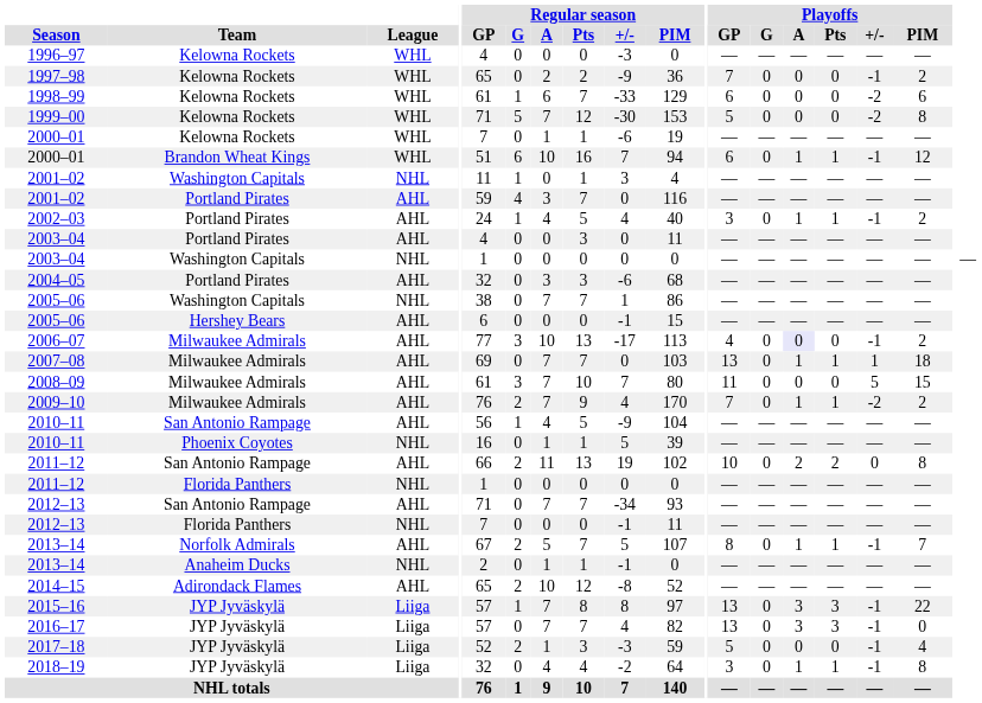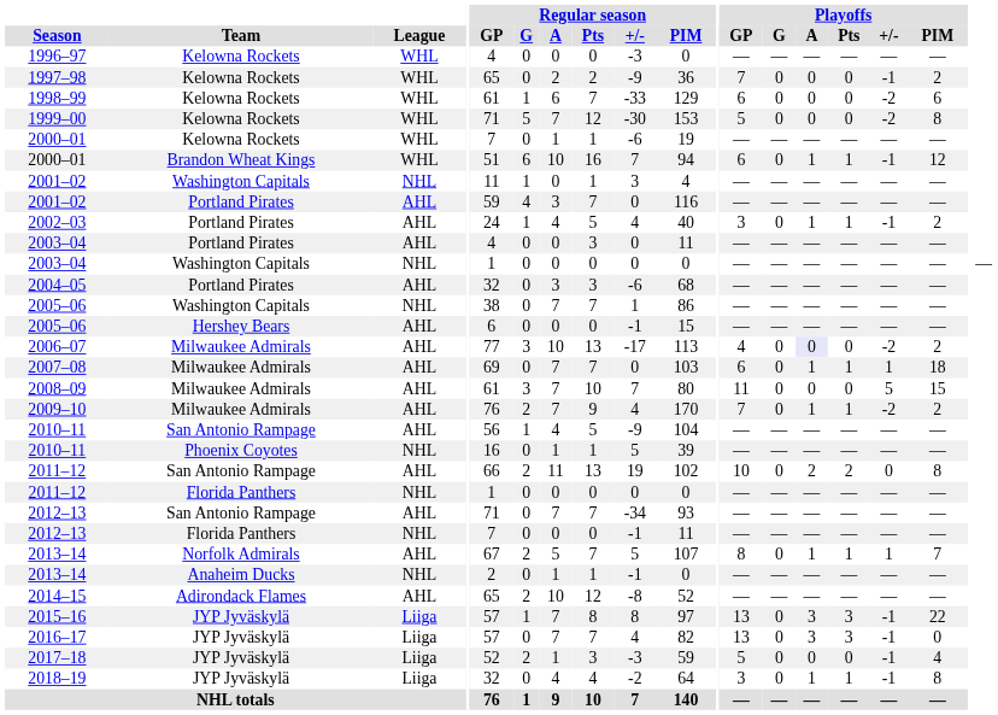 <table border="0" cellpadding="1" cellspacing="0" style="text-align:center; width:60em">
 <tr bgcolor="#e0e0e0">
 <th colspan="3" bgcolor="#ffffff"></th>
 <th rowspan="99" bgcolor="#ffffff"></th>
 <th colspan="6"><a href='#'>Regular season</a></th>
 <th rowspan="99" bgcolor="#ffffff"></th>
 <th colspan="6"><a href='#'>Playoffs</a></th>
 </tr>
 <tr bgcolor="#e0e0e0">
 <th><a href='#'>Season</a></th>
 <th>Team</th>
 <th>League</th>
 <th>GP</th>
 <th><a href='#'>G</a></th>
 <th><a href='#'>A</a></th>
 <th><a href='#'>Pts</a></th>
 <th><a href='#'>+/-</a></th>
 <th><a href='#'>PIM</a></th>
 <th>GP</th>
 <th>G</th>
 <th>A</th>
 <th>Pts</th>
 <th>+/-</th>
 <th>PIM</th>
 </tr>
 <tr ALIGN="center">
 <td><a href='#'>1996–97</a></td>
 <td><a href='#'>Kelowna Rockets</a></td>
 <td><a href='#'>WHL</a></td>
 <td>4</td>
 <td>0</td>
 <td>0</td>
 <td>0</td>
 <td>-3</td>
 <td>0</td>
 <td>—</td>
 <td>—</td>
 <td>—</td>
 <td>—</td>
 <td>—</td>
 <td>—</td>
 </tr>
 <tr ALIGN="center" bgcolor="#f0f0f0">
 <td><a href='#'>1997–98</a></td>
 <td>Kelowna Rockets</td>
 <td>WHL</td>
 <td>65</td>
 <td>0</td>
 <td>2</td>
 <td>2</td>
 <td>-9</td>
 <td>36</td>
 <td>7</td>
 <td>0</td>
 <td>0</td>
 <td>0</td>
 <td>-1</td>
 <td>2</td>
 </tr>
 <tr ALIGN="center">
 <td><a href='#'>1998–99</a></td>
 <td>Kelowna Rockets</td>
 <td>WHL</td>
 <td>61</td>
 <td>1</td>
 <td>6</td>
 <td>7</td>
 <td>-33</td>
 <td>129</td>
 <td>6</td>
 <td>0</td>
 <td>0</td>
 <td>0</td>
 <td>-2</td>
 <td>6</td>
 </tr>
 <tr ALIGN="center" bgcolor="#f0f0f0">
 <td><a href='#'>1999–00</a></td>
 <td>Kelowna Rockets</td>
 <td>WHL</td>
 <td>71</td>
 <td>5</td>
 <td>7</td>
 <td>12</td>
 <td>-30</td>
 <td>153</td>
 <td>5</td>
 <td>0</td>
 <td>0</td>
 <td>0</td>
 <td>-2</td>
 <td>8</td>
 </tr>
 <tr ALIGN="center">
 <td><a href='#'>2000–01</a></td>
 <td>Kelowna Rockets</td>
 <td>WHL</td>
 <td>7</td>
 <td>0</td>
 <td>1</td>
 <td>1</td>
 <td>-6</td>
 <td>19</td>
 <td>—</td>
 <td>—</td>
 <td>—</td>
 <td>—</td>
 <td>—</td>
 <td>—</td>
 </tr>
 <tr ALIGN="center"  bgcolor="#f0f0f0">
 <td>2000–01</td>
 <td><a href='#'>Brandon Wheat Kings</a></td>
 <td>WHL</td>
 <td>51</td>
 <td>6</td>
 <td>10</td>
 <td>16</td>
 <td>7</td>
 <td>94</td>
 <td>6</td>
 <td>0</td>
 <td>1</td>
 <td>1</td>
 <td>-1</td>
 <td>12</td>
 </tr>
 <tr ALIGN="center">
 <td><a href='#'>2001–02</a></td>
 <td><a href='#'>Washington Capitals</a></td>
 <td><a href='#'>NHL</a></td>
 <td>11</td>
 <td>1</td>
 <td>0</td>
 <td>1</td>
 <td>3</td>
 <td>4</td>
 <td>—</td>
 <td>—</td>
 <td>—</td>
 <td>—</td>
 <td>—</td>
 <td>—</td>
 </tr>
 <tr ALIGN="center" bgcolor="#f0f0f0">
 <td><a href='#'>2001–02</a></td>
 <td><a href='#'>Portland Pirates</a></td>
 <td><a href='#'>AHL</a></td>
 <td>59</td>
 <td>4</td>
 <td>3</td>
 <td>7</td>
 <td>0</td>
 <td>116</td>
 <td>—</td>
 <td>—</td>
 <td>—</td>
 <td>—</td>
 <td>—</td>
 <td>—</td>
 </tr>
 <tr ALIGN="center">
 <td><a href='#'>2002–03</a></td>
 <td>Portland Pirates</td>
 <td>AHL</td>
 <td>24</td>
 <td>1</td>
 <td>4</td>
 <td>5</td>
 <td>4</td>
 <td>40</td>
 <td>3</td>
 <td>0</td>
 <td>1</td>
 <td>1</td>
 <td>-1</td>
 <td>2</td>
 </tr>
 <tr ALIGN="center" bgcolor="#f0f0f0">
 <td><a href='#'>2003–04</a></td>
 <td>Portland Pirates</td>
 <td>AHL</td>
 <td>4</td>
 <td>0</td>
 <td>0</td>
 <td>3</td>
 <td>0</td>
 <td>11</td>
 <td>—</td>
 <td>—</td>
 <td>—</td>
 <td>—</td>
 <td>—</td>
 <td>—</td>
 </tr>
 <tr ALIGN="center">
 <td><a href='#'>2003–04</a></td>
 <td>Washington Capitals</td>
 <td>NHL</td>
 <td>1</td>
 <td>0</td>
 <td>0</td>
 <td>0</td>
 <td>0</td>
 <td>0</td>
 <td>—</td>
 <td>—</td>
 <td>—</td>
 <td>—</td>
 <td>—</td>
 <td>—</td>
 <td>—</td>
 </tr>
 <tr ALIGN="center"  bgcolor="#f0f0f0">
 <td><a href='#'>2004–05</a></td>
 <td>Portland Pirates</td>
 <td>AHL</td>
 <td>32</td>
 <td>0</td>
 <td>3</td>
 <td>3</td>
 <td>-6</td>
 <td>68</td>
 <td>—</td>
 <td>—</td>
 <td>—</td>
 <td>—</td>
 <td>—</td>
 <td>—</td>
 </tr>
 <tr ALIGN="center">
 <td><a href='#'>2005–06</a></td>
 <td>Washington Capitals</td>
 <td>NHL</td>
 <td>38</td>
 <td>0</td>
 <td>7</td>
 <td>7</td>
 <td>1</td>
 <td>86</td>
 <td>—</td>
 <td>—</td>
 <td>—</td>
 <td>—</td>
 <td>—</td>
 <td>—</td>
 </tr>
 <tr ALIGN="center" bgcolor="#f0f0f0">
 <td><a href='#'>2005–06</a></td>
 <td><a href='#'>Hershey Bears</a></td>
 <td>AHL</td>
 <td>6</td>
 <td>0</td>
 <td>0</td>
 <td>0</td>
 <td>-1</td>
 <td>15</td>
 <td>—</td>
 <td>—</td>
 <td>—</td>
 <td>—</td>
 <td>—</td>
 <td>—</td>
 </tr>
 <tr ALIGN="center">
 <td><a href='#'>2006–07</a></td>
 <td><a href='#'>Milwaukee Admirals</a></td>
 <td>AHL</td>
 <td>77</td>
 <td>3</td>
 <td>10</td>
 <td>13</td>
 <td>-17</td>
 <td>113</td>
 <td>4</td>
 <td>0</td>
 <td style="background: lavender;">0</td>
 <td>0</td>
-<td>-1</td>
+<td>-2</td>
 <td>2</td>
 </tr>
 <tr ALIGN="center" bgcolor="#f0f0f0">
 <td><a href='#'>2007–08</a></td>
 <td>Milwaukee Admirals</td>
 <td>AHL</td>
 <td>69</td>
 <td>0</td>
 <td>7</td>
 <td>7</td>
 <td>0</td>
 <td>103</td>
-<td>13</td>
+<td>6</td>
 <td>0</td>
 <td>1</td>
 <td>1</td>
 <td>1</td>
 <td>18</td>
 </tr>
 <tr ALIGN="center">
 <td><a href='#'>2008–09</a></td>
 <td>Milwaukee Admirals</td>
 <td>AHL</td>
 <td>61</td>
 <td>3</td>
 <td>7</td>
 <td>10</td>
 <td>7</td>
 <td>80</td>
 <td>11</td>
 <td>0</td>
 <td>0</td>
 <td>0</td>
 <td>5</td>
 <td>15</td>
 </tr>
 <tr ALIGN="center" bgcolor="#f0f0f0">
 <td><a href='#'>2009–10</a></td>
 <td>Milwaukee Admirals</td>
 <td>AHL</td>
 <td>76</td>
 <td>2</td>
 <td>7</td>
 <td>9</td>
 <td>4</td>
 <td>170</td>
 <td>7</td>
 <td>0</td>
 <td>1</td>
 <td>1</td>
 <td>-2</td>
 <td>2</td>
 </tr>
 <tr ALIGN="center">
 <td><a href='#'>2010–11</a></td>
 <td><a href='#'>San Antonio Rampage</a></td>
 <td>AHL</td>
 <td>56</td>
 <td>1</td>
 <td>4</td>
 <td>5</td>
 <td>-9</td>
 <td>104</td>
 <td>—</td>
 <td>—</td>
 <td>—</td>
 <td>—</td>
 <td>—</td>
 <td>—</td>
 </tr>
 <tr ALIGN="center" bgcolor="#f0f0f0">
 <td><a href='#'>2010–11</a></td>
 <td><a href='#'>Phoenix Coyotes</a></td>
 <td>NHL</td>
 <td>16</td>
 <td>0</td>
 <td>1</td>
 <td>1</td>
 <td>5</td>
 <td>39</td>
 <td>—</td>
 <td>—</td>
 <td>—</td>
 <td>—</td>
 <td>—</td>
 <td>—</td>
 </tr>
 <tr ALIGN="center">
 <td><a href='#'>2011–12</a></td>
 <td>San Antonio Rampage</td>
 <td>AHL</td>
 <td>66</td>
 <td>2</td>
 <td>11</td>
 <td>13</td>
 <td>19</td>
 <td>102</td>
 <td>10</td>
 <td>0</td>
 <td>2</td>
 <td>2</td>
 <td>0</td>
 <td>8</td>
 </tr>
 <tr ALIGN="center" bgcolor="#f0f0f0">
 <td><a href='#'>2011–12</a></td>
 <td><a href='#'>Florida Panthers</a></td>
 <td>NHL</td>
 <td>1</td>
 <td>0</td>
 <td>0</td>
 <td>0</td>
 <td>0</td>
 <td>0</td>
 <td>—</td>
 <td>—</td>
 <td>—</td>
 <td>—</td>
 <td>—</td>
 <td>—</td>
 </tr>
 <tr ALIGN="center">
 <td><a href='#'>2012–13</a></td>
 <td>San Antonio Rampage</td>
 <td>AHL</td>
 <td>71</td>
 <td>0</td>
 <td>7</td>
 <td>7</td>
 <td>-34</td>
 <td>93</td>
 <td>—</td>
 <td>—</td>
 <td>—</td>
 <td>—</td>
 <td>—</td>
 <td>—</td>
 </tr>
 <tr ALIGN="center" bgcolor="#f0f0f0">
 <td><a href='#'>2012–13</a></td>
 <td>Florida Panthers</td>
 <td>NHL</td>
 <td>7</td>
 <td>0</td>
 <td>0</td>
 <td>0</td>
 <td>-1</td>
 <td>11</td>
 <td>—</td>
 <td>—</td>
 <td>—</td>
 <td>—</td>
 <td>—</td>
 <td>—</td>
 </tr>
 <tr ALIGN="center">
 <td><a href='#'>2013–14</a></td>
 <td><a href='#'>Norfolk Admirals</a></td>
 <td>AHL</td>
 <td>67</td>
 <td>2</td>
 <td>5</td>
 <td>7</td>
 <td>5</td>
 <td>107</td>
 <td>8</td>
 <td>0</td>
 <td>1</td>
 <td>1</td>
-<td>-1</td>
+<td>1</td>
 <td>7</td>
 </tr>
 <tr ALIGN="center" bgcolor="#f0f0f0">
 <td><a href='#'>2013–14</a></td>
 <td><a href='#'>Anaheim Ducks</a></td>
 <td>NHL</td>
 <td>2</td>
 <td>0</td>
 <td>1</td>
 <td>1</td>
 <td>-1</td>
 <td>0</td>
 <td>—</td>
 <td>—</td>
 <td>—</td>
 <td>—</td>
 <td>—</td>
 <td>—</td>
 </tr>
 <tr ALIGN="center">
 <td><a href='#'>2014–15</a></td>
 <td><a href='#'>Adirondack Flames</a></td>
 <td>AHL</td>
 <td>65</td>
 <td>2</td>
 <td>10</td>
 <td>12</td>
 <td>-8</td>
 <td>52</td>
 <td>—</td>
 <td>—</td>
 <td>—</td>
 <td>—</td>
 <td>—</td>
 <td>—</td>
 </tr>
 <tr ALIGN="center" bgcolor="#f0f0f0">
 <td><a href='#'>2015–16</a></td>
 <td><a href='#'>JYP Jyväskylä</a></td>
 <td><a href='#'>Liiga</a></td>
 <td>57</td>
 <td>1</td>
 <td>7</td>
 <td>8</td>
 <td>8</td>
 <td>97</td>
 <td>13</td>
 <td>0</td>
 <td>3</td>
 <td>3</td>
 <td>-1</td>
 <td>22</td>
 </tr>
 <tr ALIGN="center">
 <td><a href='#'>2016–17</a></td>
 <td>JYP Jyväskylä</td>
 <td>Liiga</td>
 <td>57</td>
 <td>0</td>
 <td>7</td>
 <td>7</td>
 <td>4</td>
 <td>82</td>
 <td>13</td>
 <td>0</td>
 <td>3</td>
 <td>3</td>
 <td>-1</td>
 <td>0</td>
 </tr>
 <tr ALIGN="center" bgcolor="#f0f0f0">
 <td><a href='#'>2017–18</a></td>
 <td>JYP Jyväskylä</td>
 <td>Liiga</td>
 <td>52</td>
 <td>2</td>
 <td>1</td>
 <td>3</td>
 <td>-3</td>
 <td>59</td>
 <td>5</td>
 <td>0</td>
 <td>0</td>
 <td>0</td>
 <td>-1</td>
 <td>4</td>
 </tr>
 <tr ALIGN="center">
 <td><a href='#'>2018–19</a></td>
 <td>JYP Jyväskylä</td>
 <td>Liiga</td>
 <td>32</td>
 <td>0</td>
 <td>4</td>
 <td>4</td>
 <td>-2</td>
 <td>64</td>
 <td>3</td>
 <td>0</td>
 <td>1</td>
 <td>1</td>
 <td>-1</td>
 <td>8</td>
 </tr>
 <tr bgcolor="#e0e0e0">
 <th colspan="3">NHL totals</th>
 <th>76</th>
 <th>1</th>
 <th>9</th>
 <th>10</th>
 <th>7</th>
 <th>140</th>
 <th>—</th>
 <th>—</th>
 <th>—</th>
 <th>—</th>
 <th>—</th>
 <th>—</th>
 </tr>
 </table>
